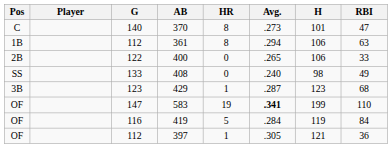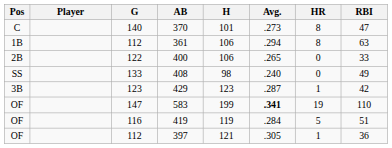 <table class="wikitable sortable">
 <tr>
 <th bgcolor="#DDDDFF" width="5%">Pos</th>
 <th bgcolor="#DDDDFF" width="16%">Player</th>
 <th bgcolor="#DDDDFF" width="9%">G</th>
 <th bgcolor="#DDDDFF" width="9%">AB</th>
+<th bgcolor="#DDDDFF" width="9%">H</th>
+<th bgcolor="#DDDDFF" width="9%">Avg.</th>
 <th bgcolor="#DDDDFF" width="9%">HR</th>
-<th bgcolor="#DDDDFF" width="9%">Avg.</th>
-<th bgcolor="#DDDDFF" width="9%">H</th>
 <th bgcolor="#DDDDFF" width="9%">RBI</th>
 </tr>
 <tr align="center">
 <td>C</td>
 <td></td>
 <td>140</td>
 <td>370</td>
+<td>101</td>
+<td>.273</td>
 <td>8</td>
-<td>.273</td>
-<td>101</td>
 <td>47</td>
 </tr>
 <tr align="center">
 <td>1B</td>
 <td></td>
 <td>112</td>
 <td>361</td>
+<td>106</td>
+<td>.294</td>
 <td>8</td>
-<td>.294</td>
-<td>106</td>
 <td>63</td>
 </tr>
 <tr align="center">
 <td>2B</td>
 <td></td>
 <td>122</td>
 <td>400</td>
+<td>106</td>
+<td>.265</td>
 <td>0</td>
-<td>.265</td>
-<td>106</td>
 <td>33</td>
 </tr>
 <tr align="center">
 <td>SS</td>
 <td></td>
 <td>133</td>
 <td>408</td>
+<td>98</td>
+<td>.240</td>
 <td>0</td>
-<td>.240</td>
-<td>98</td>
 <td>49</td>
 </tr>
 <tr align="center">
 <td>3B</td>
 <td></td>
 <td>123</td>
 <td>429</td>
+<td>123</td>
+<td>.287</td>
 <td>1</td>
-<td>.287</td>
-<td>123</td>
-<td>68</td>
+<td>42</td>
 </tr>
 <tr align="center">
 <td>OF</td>
 <td></td>
 <td>147</td>
 <td>583</td>
+<td>199</td>
+<td><strong>.341</strong></td>
 <td>19</td>
-<td><strong>.341</strong></td>
-<td>199</td>
 <td>110</td>
 </tr>
 <tr align="center">
 <td>OF</td>
 <td></td>
 <td>116</td>
 <td>419</td>
+<td>119</td>
+<td>.284</td>
 <td>5</td>
-<td>.284</td>
-<td>119</td>
-<td>84</td>
+<td>51</td>
 </tr>
 <tr align="center">
 <td>OF</td>
 <td></td>
 <td>112</td>
 <td>397</td>
+<td>121</td>
+<td>.305</td>
 <td>1</td>
-<td>.305</td>
-<td>121</td>
 <td>36</td>
 </tr>
 </table>
